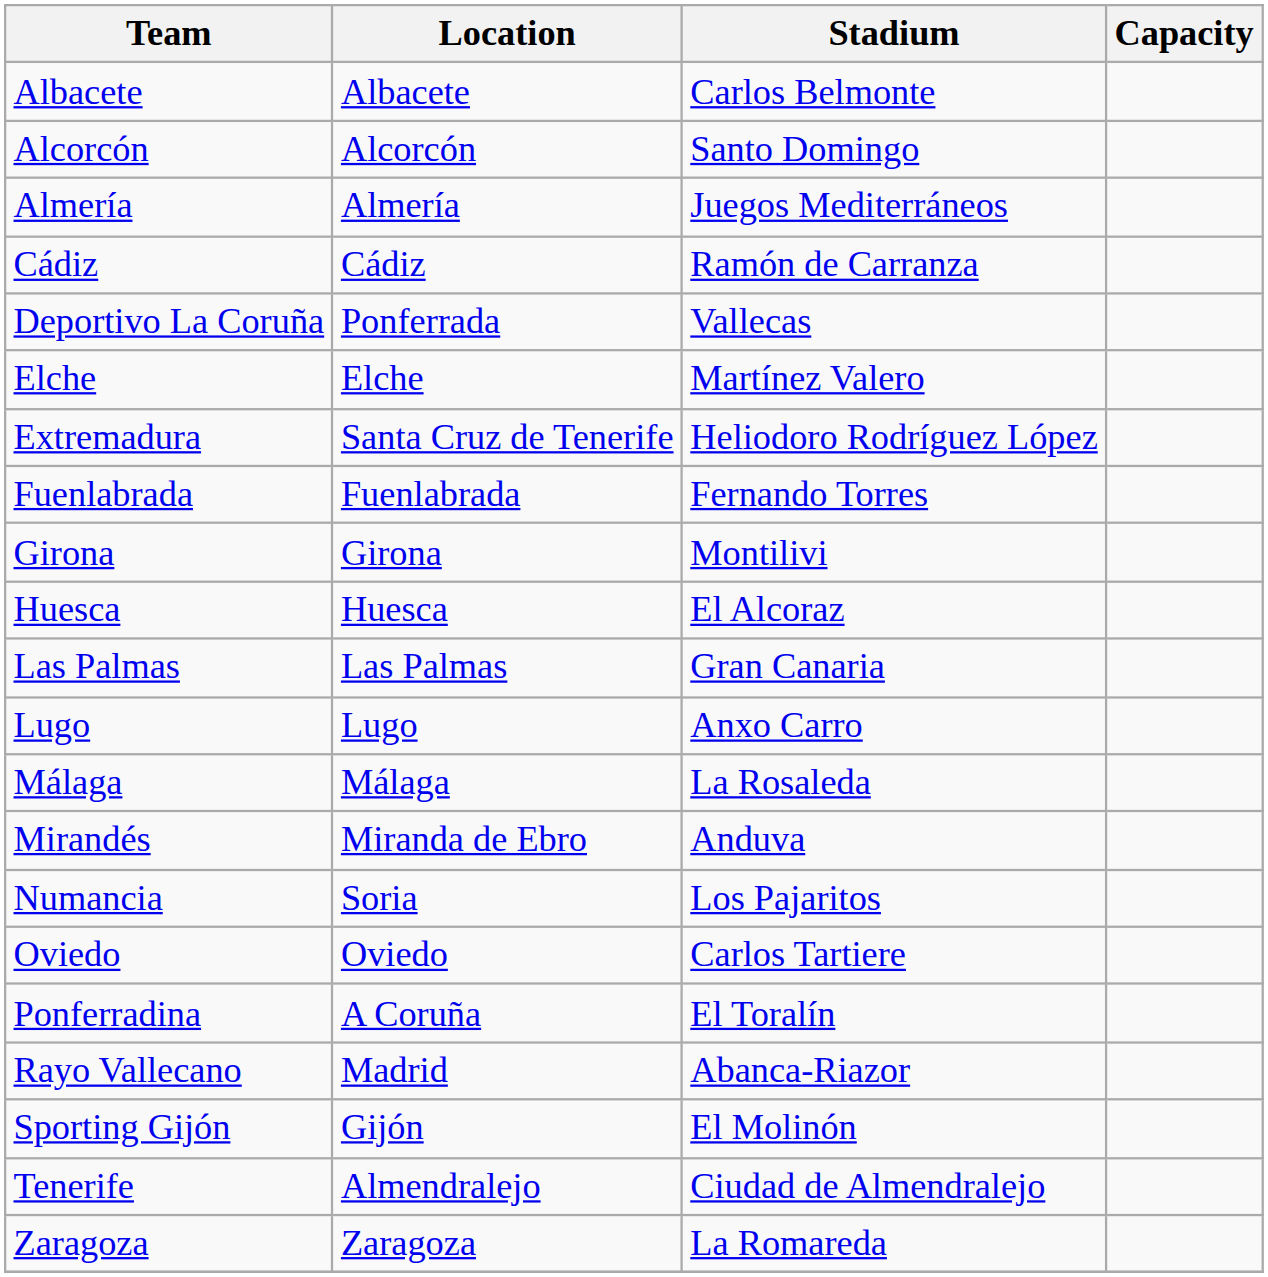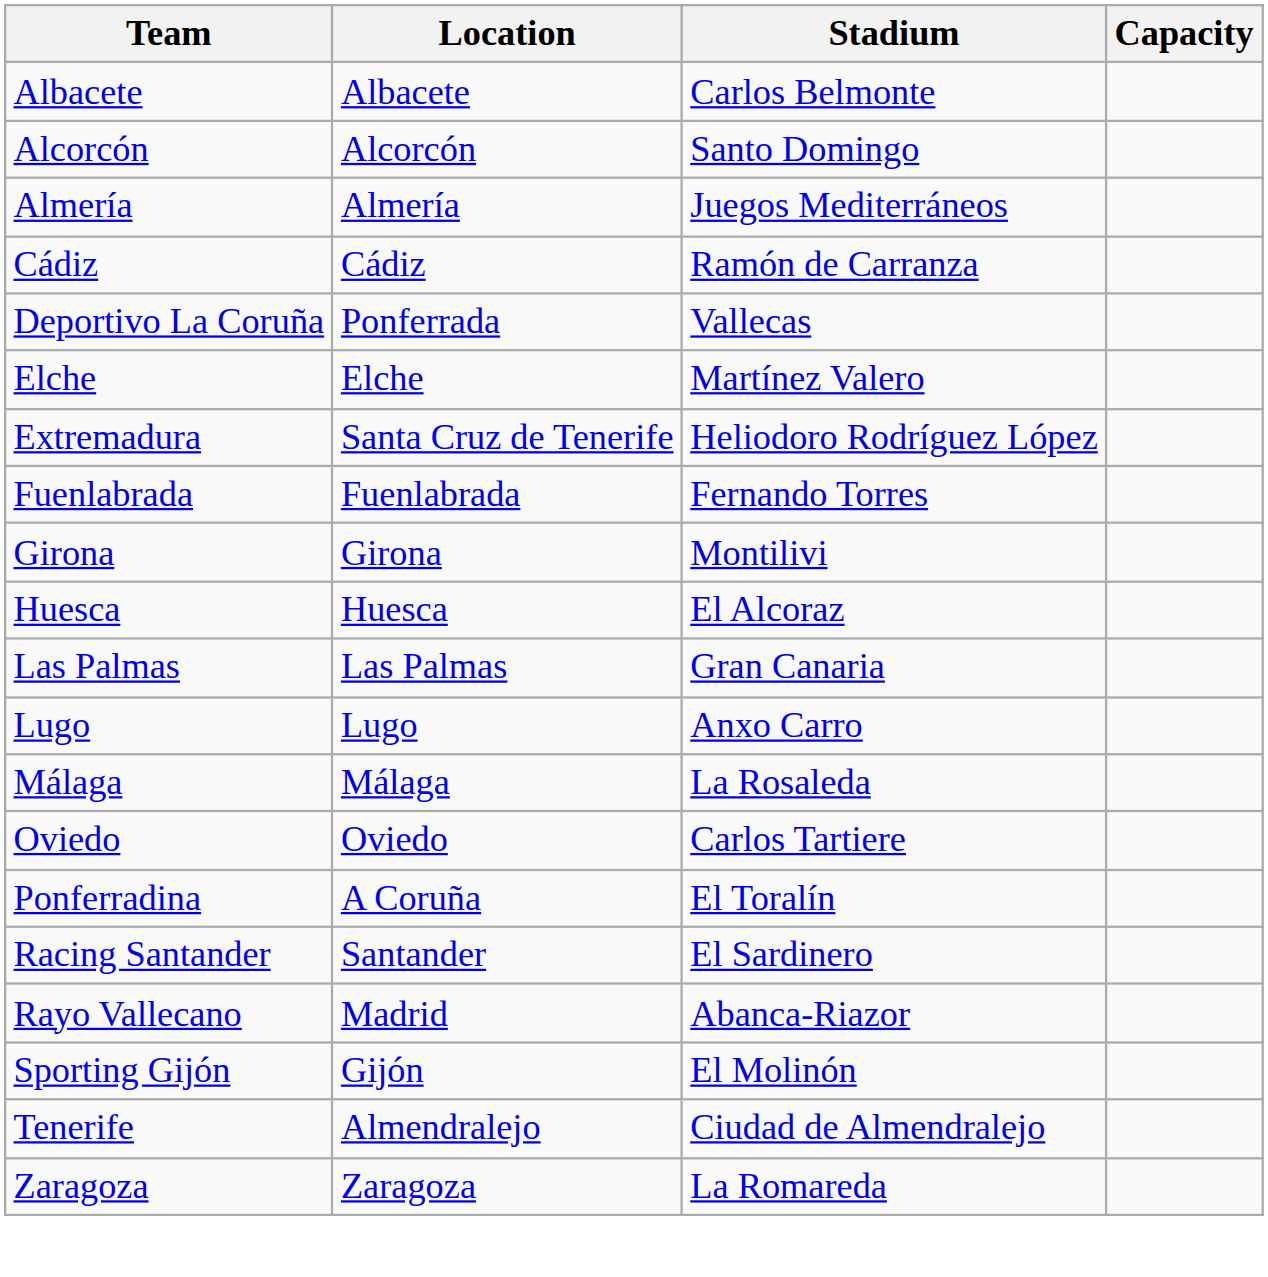 <table class="wikitable sortable" style="text-align: left;">
 <tr>
 <th>Team</th>
 <th>Location</th>
 <th>Stadium</th>
 <th>Capacity</th>
 </tr>
 <tr>
 <td><a href='#'>Albacete</a></td>
 <td><a href='#'>Albacete</a></td>
 <td><a href='#'>Carlos Belmonte</a></td>
 <td align="center"></td>
 </tr>
 <tr>
 <td><a href='#'>Alcorcón</a></td>
 <td><a href='#'>Alcorcón</a></td>
 <td><a href='#'>Santo Domingo</a></td>
 <td align="center"></td>
 </tr>
 <tr>
 <td><a href='#'>Almería</a></td>
 <td><a href='#'>Almería</a></td>
 <td><a href='#'>Juegos Mediterráneos</a></td>
 <td align="center"></td>
 </tr>
 <tr>
 <td><a href='#'>Cádiz</a></td>
 <td><a href='#'>Cádiz</a></td>
 <td><a href='#'>Ramón de Carranza</a></td>
 <td align="center"></td>
 </tr>
 <tr>
 <td><a href='#'>Deportivo La Coruña</a></td>
 <td><a href='#'>Ponferrada</a></td>
 <td><a href='#'>Vallecas</a></td>
 <td align="center"></td>
 </tr>
 <tr>
 <td><a href='#'>Elche</a></td>
 <td><a href='#'>Elche</a></td>
 <td><a href='#'>Martínez Valero</a></td>
 <td align=center></td>
 </tr>
 <tr>
 <td><a href='#'>Extremadura</a></td>
 <td><a href='#'>Santa Cruz de Tenerife</a></td>
 <td><a href='#'>Heliodoro Rodríguez López</a></td>
 <td align=center></td>
 </tr>
 <tr>
 <td><a href='#'>Fuenlabrada</a></td>
 <td><a href='#'>Fuenlabrada</a></td>
 <td><a href='#'>Fernando Torres</a></td>
 <td align=center></td>
 </tr>
 <tr>
 <td><a href='#'>Girona</a></td>
 <td><a href='#'>Girona</a></td>
 <td><a href='#'>Montilivi</a></td>
 <td align="center"></td>
 </tr>
 <tr>
 <td><a href='#'>Huesca</a></td>
 <td><a href='#'>Huesca</a></td>
 <td><a href='#'>El Alcoraz</a></td>
 <td align="center"></td>
 </tr>
 <tr>
 <td><a href='#'>Las Palmas</a></td>
 <td><a href='#'>Las Palmas</a></td>
 <td><a href='#'>Gran Canaria</a></td>
 <td align="center"></td>
 </tr>
 <tr>
 <td><a href='#'>Lugo</a></td>
 <td><a href='#'>Lugo</a></td>
 <td><a href='#'>Anxo Carro</a></td>
 <td align="center"></td>
 </tr>
 <tr>
 <td><a href='#'>Málaga</a></td>
 <td><a href='#'>Málaga</a></td>
 <td><a href='#'>La Rosaleda</a></td>
 <td align="center"></td>
 </tr>
 <tr>
-<td><a href='#'>Mirandés</a></td>
-<td><a href='#'>Miranda de Ebro</a></td>
-<td><a href='#'>Anduva</a></td>
-<td align="center"></td>
-</tr>
-<tr>
-<td><a href='#'>Numancia</a></td>
-<td><a href='#'>Soria</a></td>
-<td><a href='#'>Los Pajaritos</a></td>
-<td style="text-align:center;"></td>
-</tr>
-<tr>
 <td><a href='#'>Oviedo</a></td>
 <td><a href='#'>Oviedo</a></td>
 <td><a href='#'>Carlos Tartiere</a></td>
 <td align="center"></td>
 </tr>
 <tr>
 <td><a href='#'>Ponferradina</a></td>
 <td><a href='#'>A Coruña</a></td>
 <td><a href='#'>El Toralín</a></td>
+<td align="center"></td>
+</tr>
+<tr>
+<td><a href='#'>Racing Santander</a></td>
+<td><a href='#'>Santander</a></td>
+<td><a href='#'>El Sardinero</a></td>
 <td align="center"></td>
 </tr>
 <tr>
 <td><a href='#'>Rayo Vallecano</a></td>
 <td><a href='#'>Madrid</a></td>
 <td><a href='#'>Abanca-Riazor</a></td>
 <td align="center"></td>
 </tr>
 <tr>
 <td><a href='#'>Sporting Gijón</a></td>
 <td><a href='#'>Gijón</a></td>
 <td><a href='#'>El Molinón</a></td>
 <td align="center"></td>
 </tr>
 <tr>
 <td><a href='#'>Tenerife</a></td>
 <td><a href='#'>Almendralejo</a></td>
 <td><a href='#'>Ciudad de Almendralejo</a></td>
 <td align="center"></td>
 </tr>
 <tr>
 <td><a href='#'>Zaragoza</a></td>
 <td><a href='#'>Zaragoza</a></td>
 <td><a href='#'>La Romareda</a></td>
 <td align="center"></td>
 </tr>
 <tr>
 </tr>
 </table>
